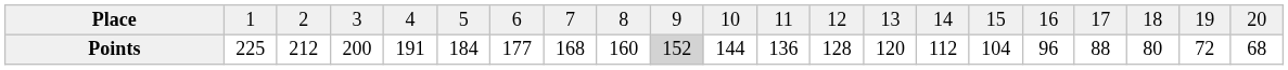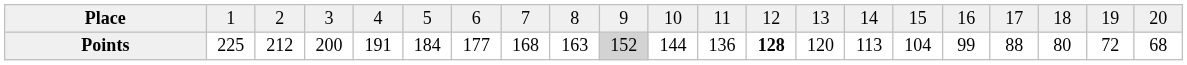 <table border="1" cellpadding="2" cellspacing="0" style="border:1px solid #C0C0C0; border-collapse:collapse; font-size:86%; margin-top:1em; text-align:center" width="900">
 <tr bgcolor="#F0F0F0">
 <td width=100><strong>Place</strong></td>
 <td width=20>1</td>
 <td width=20>2</td>
 <td width=20>3</td>
 <td width=20>4</td>
 <td width=20>5</td>
 <td width=20>6</td>
 <td width=20>7</td>
 <td width=20>8</td>
 <td width=20>9</td>
 <td width=20>10</td>
 <td width=20>11</td>
 <td width=20>12</td>
 <td width=20>13</td>
 <td width=20>14</td>
 <td width=20>15</td>
 <td width=20>16</td>
 <td width=20>17</td>
 <td width=20>18</td>
 <td width=20>19</td>
 <td width=20>20</td>
 </tr>
 <tr>
 <td bgcolor="#F0F0F0"><strong>Points</strong></td>
 <td>225</td>
 <td>212</td>
 <td>200</td>
 <td>191</td>
 <td>184</td>
 <td>177</td>
 <td>168</td>
-<td>160</td>
+<td>163</td>
 <td style="background: lightgrey;">152</td>
 <td>144</td>
 <td>136</td>
-<td>128</td>
+<td><strong>128</strong></td>
 <td>120</td>
-<td>112</td>
+<td>113</td>
 <td>104</td>
-<td>96</td>
+<td>99</td>
 <td>88</td>
 <td>80</td>
 <td>72</td>
 <td>68</td>
 </tr>
 </table>
